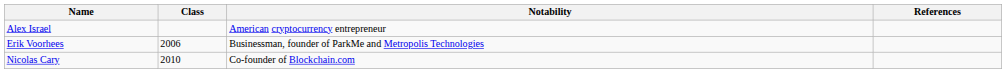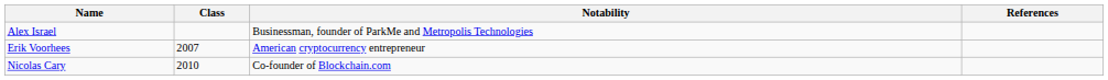 <table class="wikitable" style="width:100%;">
 <tr>
 <th>Name</th>
 <th>Class</th>
 <th>Notability</th>
 <th>References</th>
 </tr>
 <tr>
 <td><a href='#'>Alex Israel</a></td>
 <td></td>
-<td><a href='#'>American</a> <a href='#'>cryptocurrency</a> entrepreneur</td>
+<td>Businessman, founder of ParkMe and <a href='#'>Metropolis Technologies</a></td>
 <td></td>
 </tr>
 <tr>
 <td><a href='#'>Erik Voorhees</a></td>
-<td>2006</td>
-<td>Businessman, founder of ParkMe and <a href='#'>Metropolis Technologies</a></td>
+<td>2007</td>
+<td><a href='#'>American</a> <a href='#'>cryptocurrency</a> entrepreneur</td>
 <td></td>
 </tr>
 <tr>
 <td><a href='#'>Nicolas Cary</a></td>
 <td>2010</td>
 <td>Co-founder of <a href='#'>Blockchain.com</a></td>
 <td></td>
 </tr>
 </table>
